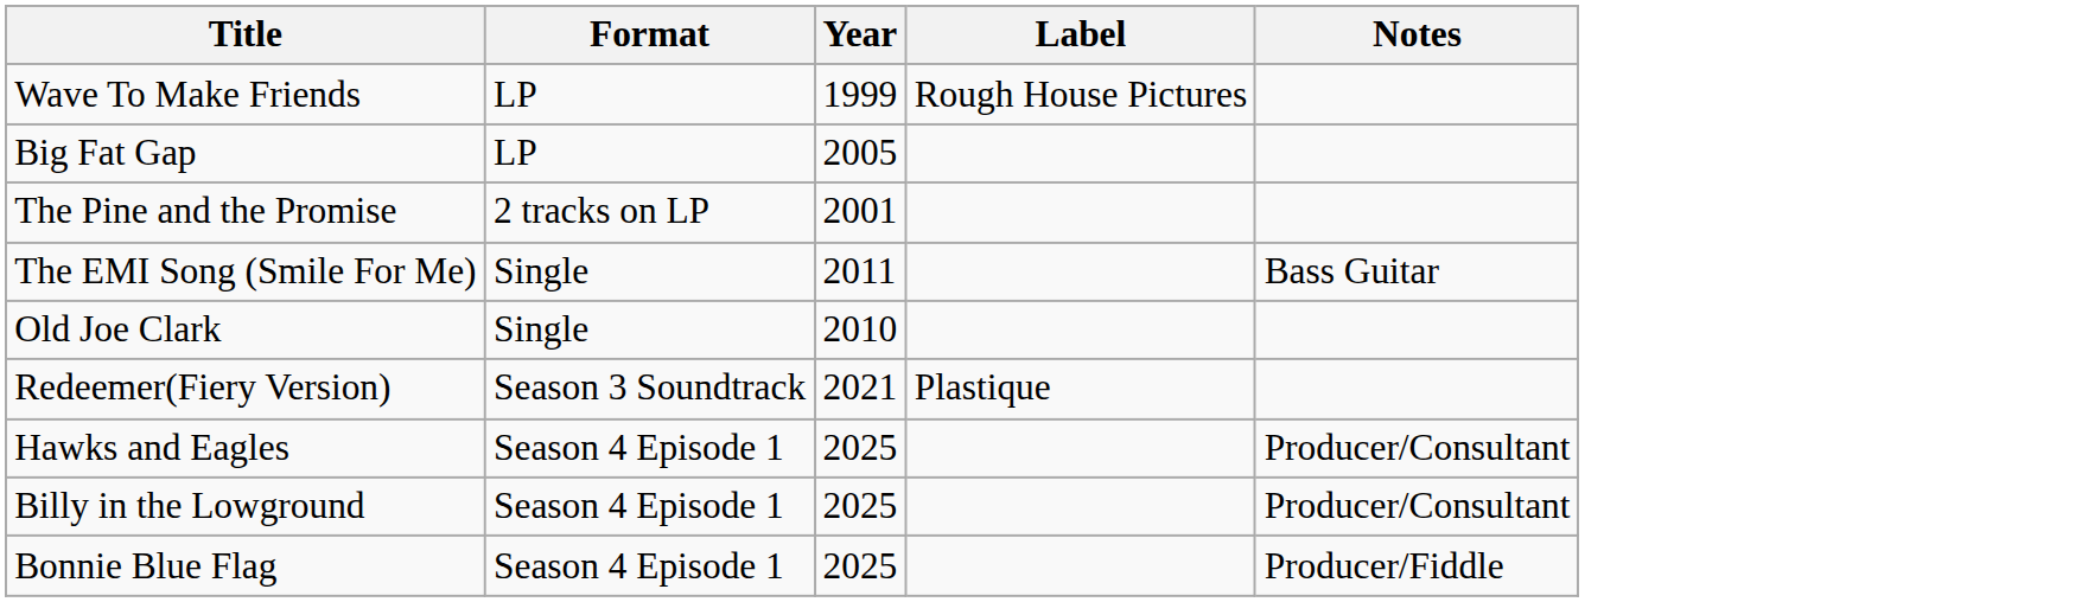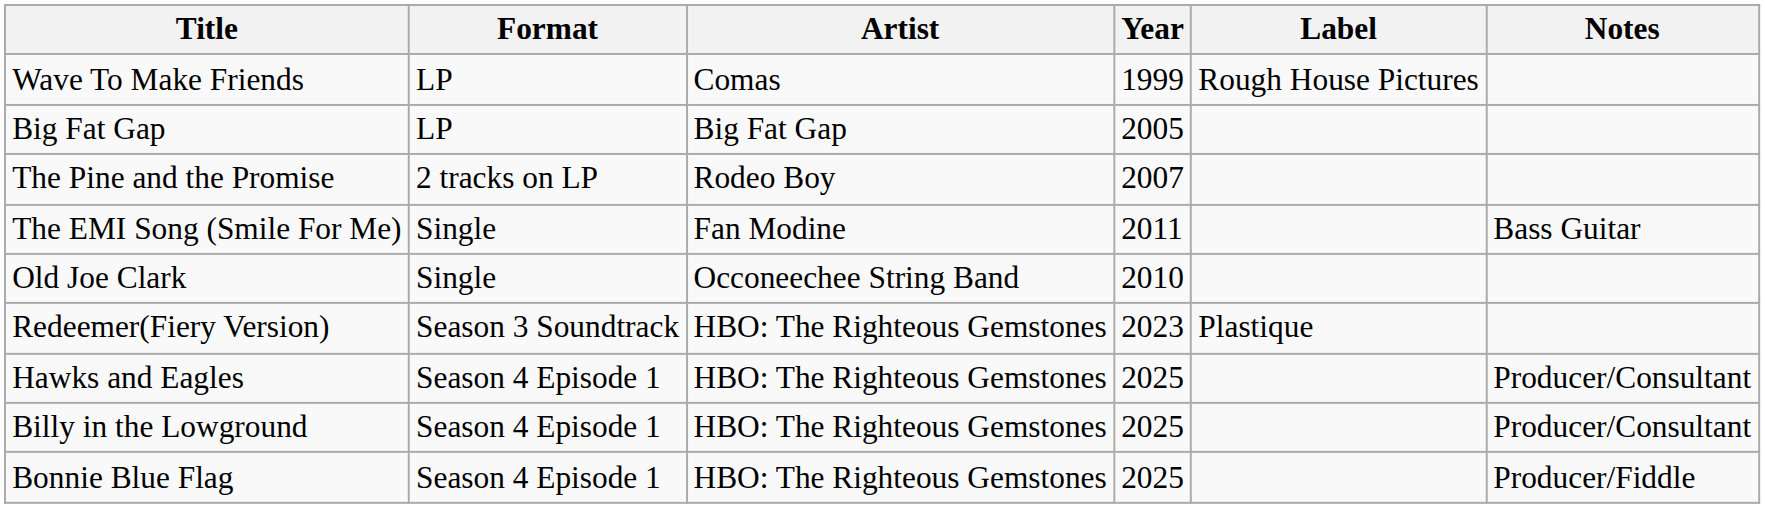 <table class="wikitable">
 <tr>
 <th>Title</th>
 <th>Format</th>
+<th>Artist</th>
 <th>Year</th>
 <th>Label</th>
 <th>Notes</th>
 </tr>
 <tr>
 <td>Wave To Make Friends</td>
 <td>LP</td>
+<td>Comas</td>
 <td>1999</td>
 <td>Rough House Pictures</td>
 <td></td>
 </tr>
 <tr>
 <td>Big Fat Gap</td>
 <td>LP</td>
+<td>Big Fat Gap</td>
 <td>2005</td>
 <td></td>
 <td></td>
 </tr>
 <tr>
 <td>The Pine and the Promise</td>
 <td>2 tracks on LP</td>
-<td>2001</td>
+<td>Rodeo Boy</td>
+<td>2007</td>
 <td></td>
 <td></td>
 </tr>
 <tr>
 <td>The EMI Song (Smile For Me)</td>
 <td>Single</td>
+<td>Fan Modine</td>
 <td>2011</td>
 <td></td>
 <td>Bass Guitar</td>
 </tr>
 <tr>
 <td>Old Joe Clark</td>
 <td>Single</td>
+<td>Occoneechee String Band</td>
 <td>2010</td>
 <td></td>
 <td></td>
 </tr>
 <tr>
 <td>Redeemer(Fiery Version)</td>
 <td>Season 3 Soundtrack</td>
-<td>2021</td>
+<td>HBO: The Righteous Gemstones</td>
+<td>2023</td>
 <td>Plastique</td>
 <td></td>
 </tr>
 <tr>
 <td>Hawks and Eagles</td>
 <td>Season 4 Episode 1</td>
+<td>HBO: The Righteous Gemstones</td>
 <td>2025</td>
 <td></td>
 <td>Producer/Consultant</td>
 </tr>
 <tr>
 <td>Billy in the Lowground</td>
 <td>Season 4 Episode 1</td>
+<td>HBO: The Righteous Gemstones</td>
 <td>2025</td>
 <td></td>
 <td>Producer/Consultant</td>
 </tr>
 <tr>
 <td>Bonnie Blue Flag</td>
 <td>Season 4 Episode 1</td>
+<td>HBO: The Righteous Gemstones</td>
 <td>2025</td>
 <td></td>
 <td>Producer/Fiddle</td>
 </tr>
 </table>
